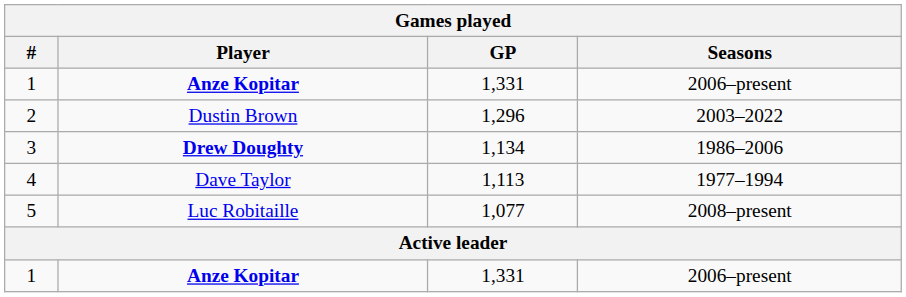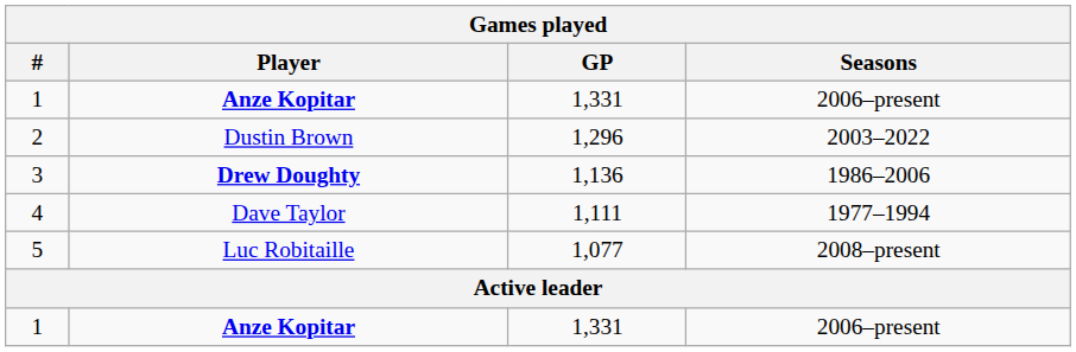 <table class="wikitable" style="text-align: center; font-size: 95%" width="80%">
 <tr>
 <th colspan="4">Games played</th>
 </tr>
 <tr>
 <th>#</th>
 <th>Player</th>
 <th>GP</th>
 <th>Seasons</th>
 </tr>
 <tr>
 <td>1</td>
 <td><strong><a href='#'>Anze Kopitar</a></strong></td>
 <td>1,331</td>
 <td>2006–present</td>
 </tr>
 <tr>
 <td>2</td>
 <td><a href='#'>Dustin Brown</a></td>
 <td>1,296</td>
 <td>2003–2022</td>
 </tr>
 <tr>
 <td>3</td>
 <td><strong><a href='#'>Drew Doughty</a></strong></td>
-<td>1,134</td>
+<td>1,136</td>
 <td>1986–2006</td>
 </tr>
 <tr>
 <td>4</td>
 <td><a href='#'>Dave Taylor</a></td>
-<td>1,113</td>
+<td>1,111</td>
 <td>1977–1994</td>
 </tr>
 <tr>
 <td>5</td>
 <td><a href='#'>Luc Robitaille</a></td>
 <td>1,077</td>
 <td>2008–present</td>
 </tr>
 <tr>
 <th colspan="4">Active leader</th>
 </tr>
 <tr>
 <td>1</td>
 <td><strong><a href='#'>Anze Kopitar</a></strong></td>
 <td>1,331</td>
 <td>2006–present</td>
 </tr>
 </table>
